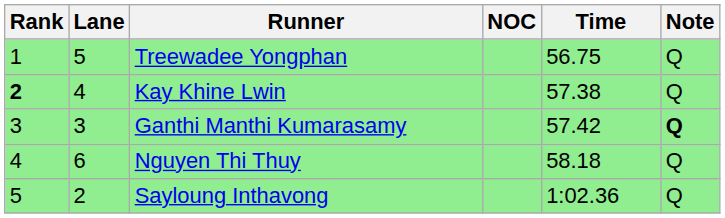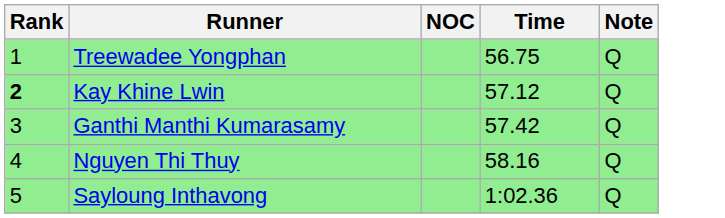 <table class="wikitable sortable" style="text-align:Left">
 <tr>
 <th width=10>Rank</th>
-<th width=10>Lane</th>
 <th width=250>Runner</th>
 <th width=10>NOC</th>
 <th width=80>Time</th>
 <th width=10>Note</th>
 </tr>
 <tr bgcolor=lightgreen>
 <td>1</td>
-<td>5</td>
 <td><a href='#'>Treewadee Yongphan</a></td>
 <td></td>
 <td>56.75</td>
 <td>Q</td>
 </tr>
 <tr bgcolor=lightgreen>
 <td><strong>2</strong></td>
-<td>4</td>
 <td><a href='#'>Kay Khine Lwin</a></td>
 <td></td>
-<td>57.38</td>
+<td>57.12</td>
 <td>Q</td>
 </tr>
 <tr bgcolor=lightgreen>
 <td>3</td>
-<td>3</td>
 <td><a href='#'>Ganthi Manthi Kumarasamy</a></td>
 <td></td>
 <td>57.42</td>
-<td><strong>Q</strong></td>
+<td>Q</td>
 </tr>
 <tr bgcolor=lightgreen>
 <td>4</td>
-<td>6</td>
 <td><a href='#'>Nguyen Thi Thuy</a></td>
 <td></td>
-<td>58.18</td>
+<td>58.16</td>
 <td>Q</td>
 </tr>
 <tr bgcolor=lightgreen>
 <td>5</td>
-<td>2</td>
 <td><a href='#'>Sayloung Inthavong</a></td>
 <td></td>
 <td>1:02.36</td>
 <td>Q</td>
 </tr>
 </table>
